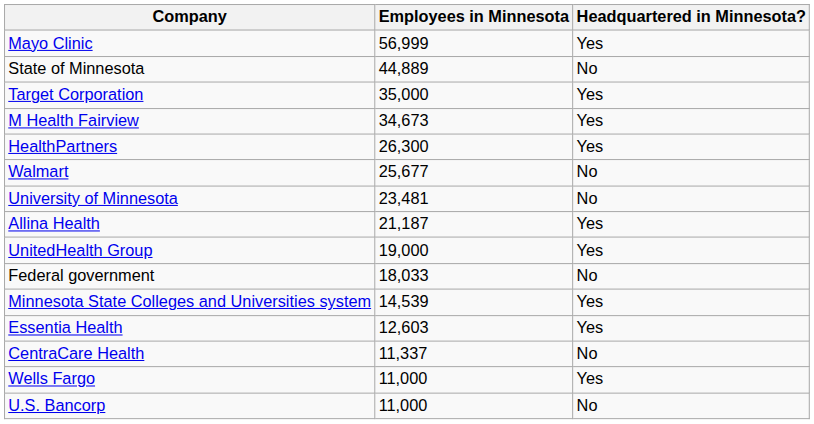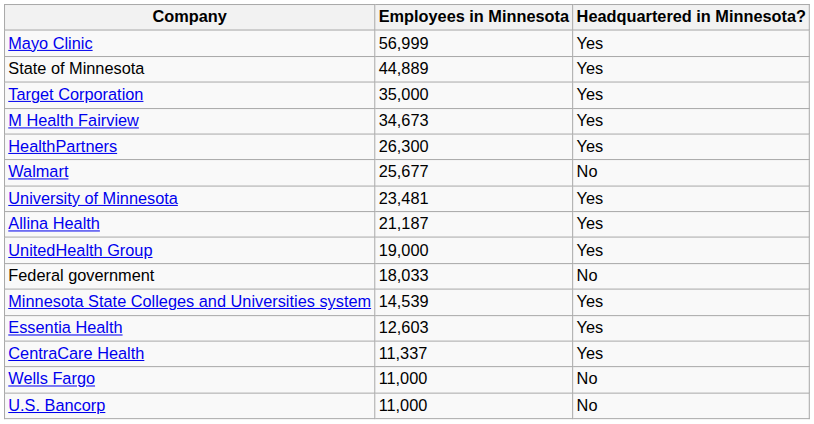 <table class="wikitable sortable">
 <tr>
 <th>Company</th>
 <th>Employees in Minnesota</th>
 <th>Headquartered in Minnesota?</th>
 </tr>
 <tr>
 <td><a href='#'>Mayo Clinic</a></td>
 <td>56,999</td>
 <td>Yes</td>
 </tr>
 <tr>
 <td>State of Minnesota</td>
 <td>44,889</td>
-<td>No</td>
+<td>Yes</td>
 </tr>
 <tr>
 <td><a href='#'>Target Corporation</a></td>
 <td>35,000</td>
 <td>Yes</td>
 </tr>
 <tr>
 <td><a href='#'>M Health Fairview</a></td>
 <td>34,673</td>
 <td>Yes</td>
 </tr>
 <tr>
 <td><a href='#'>HealthPartners</a></td>
 <td>26,300</td>
 <td>Yes</td>
 </tr>
 <tr>
 <td><a href='#'>Walmart</a></td>
 <td>25,677</td>
 <td>No</td>
 </tr>
 <tr>
 <td><a href='#'>University of Minnesota</a></td>
 <td>23,481</td>
-<td>No</td>
+<td>Yes</td>
 </tr>
 <tr>
 <td><a href='#'>Allina Health</a></td>
 <td>21,187</td>
 <td>Yes</td>
 </tr>
 <tr>
 <td><a href='#'>UnitedHealth Group</a></td>
 <td>19,000</td>
 <td>Yes</td>
 </tr>
 <tr>
 <td>Federal government</td>
 <td>18,033</td>
 <td>No</td>
 </tr>
 <tr>
 <td><a href='#'>Minnesota State Colleges and Universities system</a></td>
 <td>14,539</td>
 <td>Yes</td>
 </tr>
 <tr>
 <td><a href='#'>Essentia Health</a></td>
 <td>12,603</td>
 <td>Yes</td>
 </tr>
 <tr>
 <td><a href='#'>CentraCare Health</a></td>
 <td>11,337</td>
-<td>No</td>
+<td>Yes</td>
 </tr>
 <tr>
 <td><a href='#'>Wells Fargo</a></td>
 <td>11,000</td>
-<td>Yes</td>
+<td>No</td>
 </tr>
 <tr>
 <td><a href='#'>U.S. Bancorp</a></td>
 <td>11,000</td>
 <td>No</td>
 </tr>
 </table>
